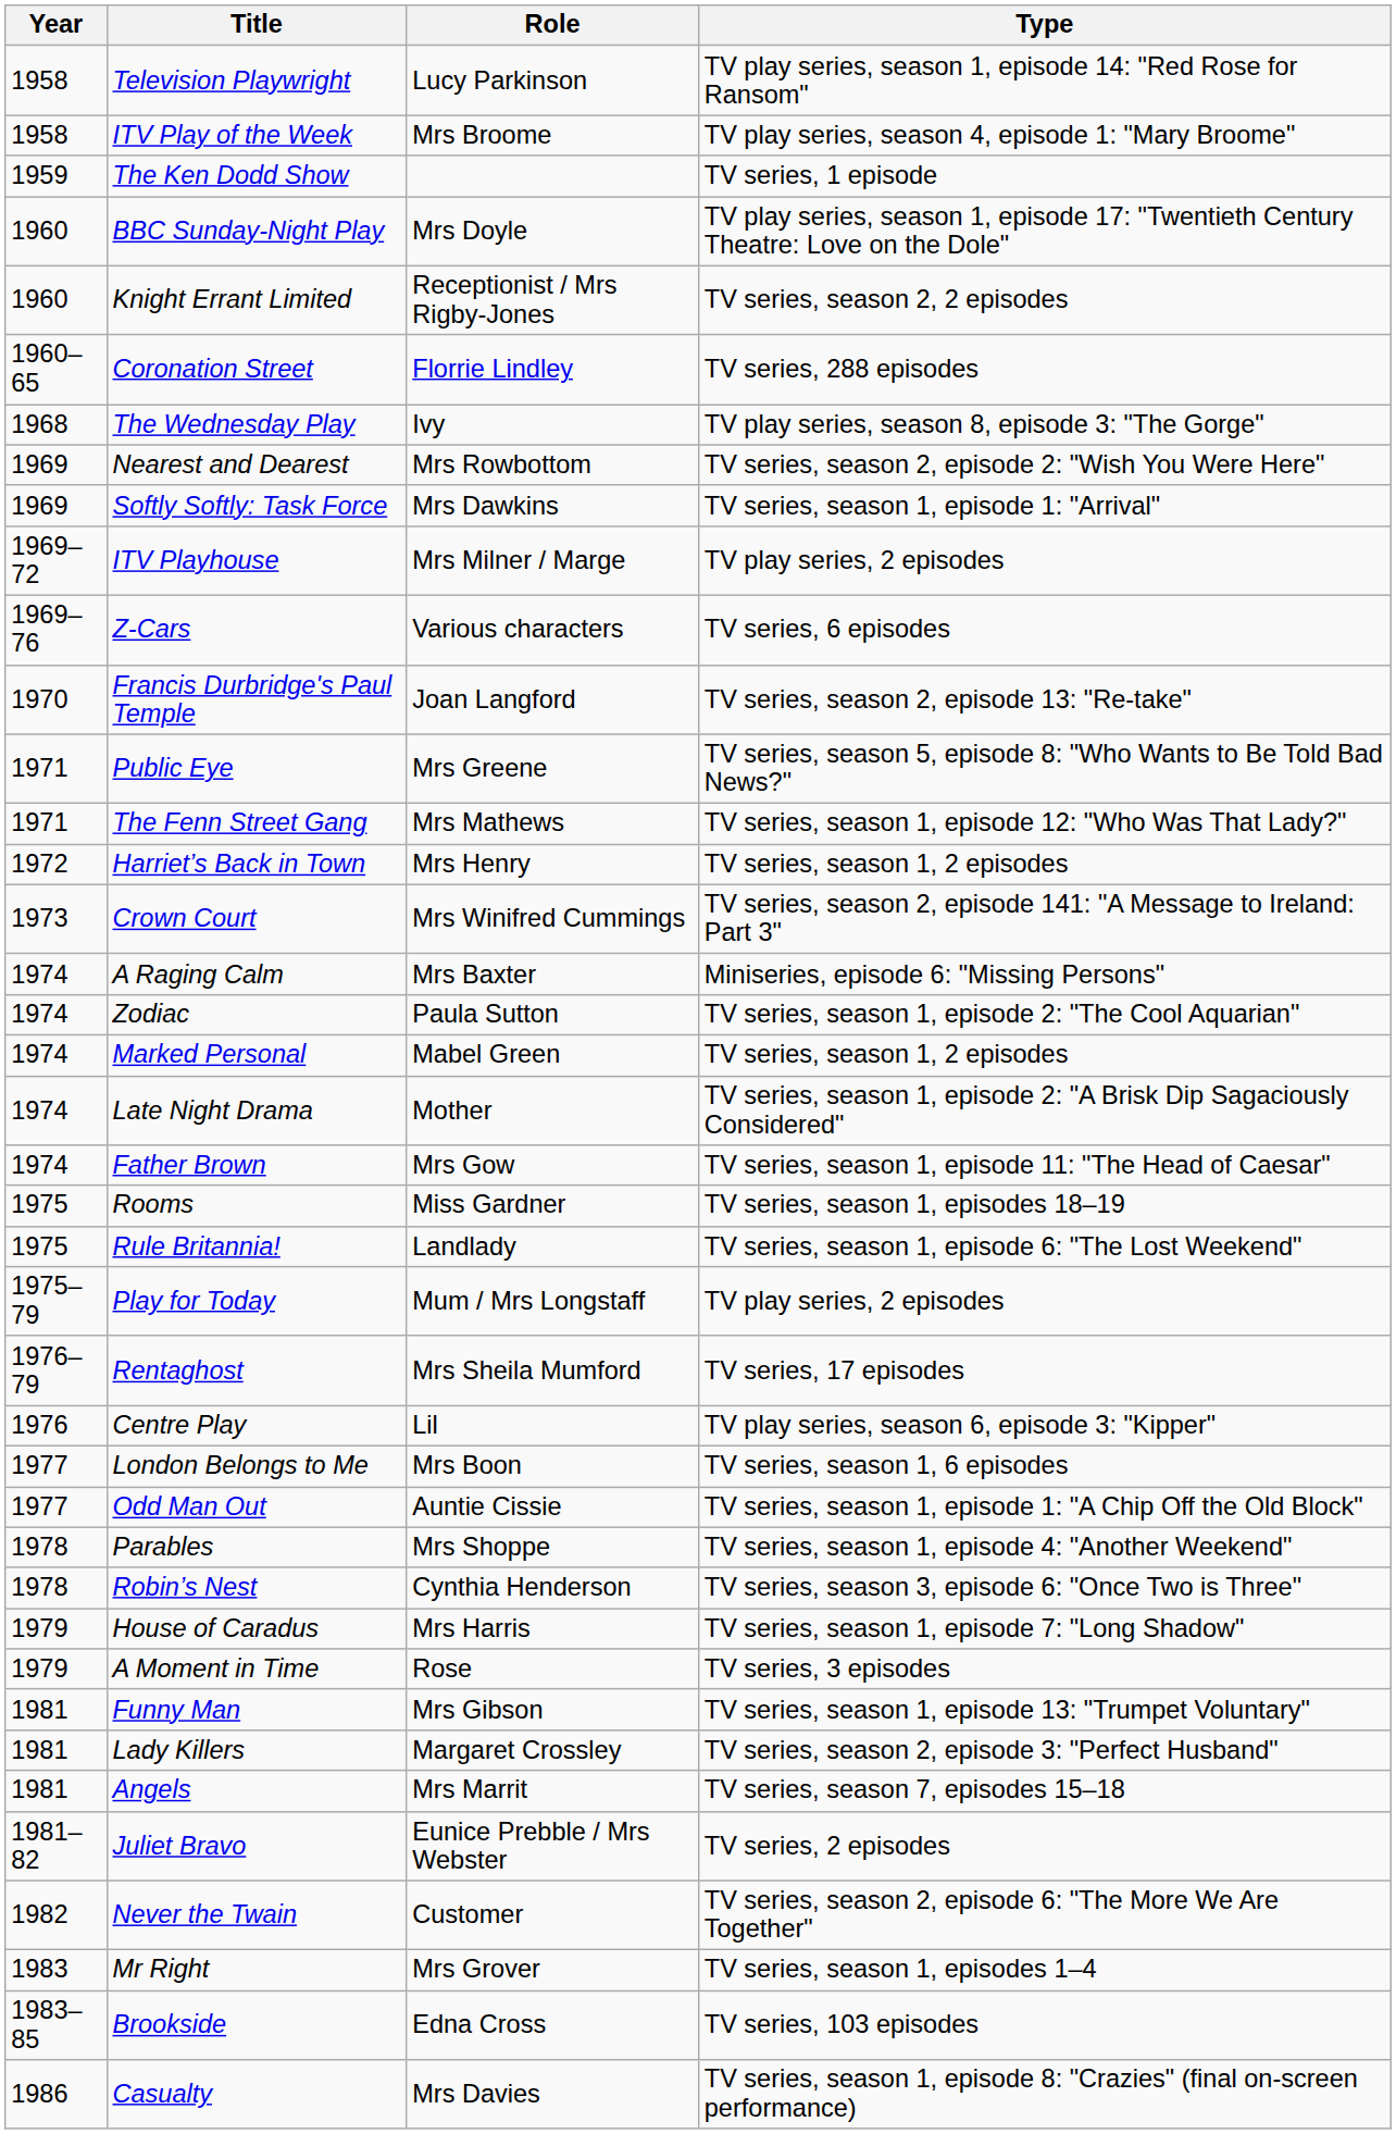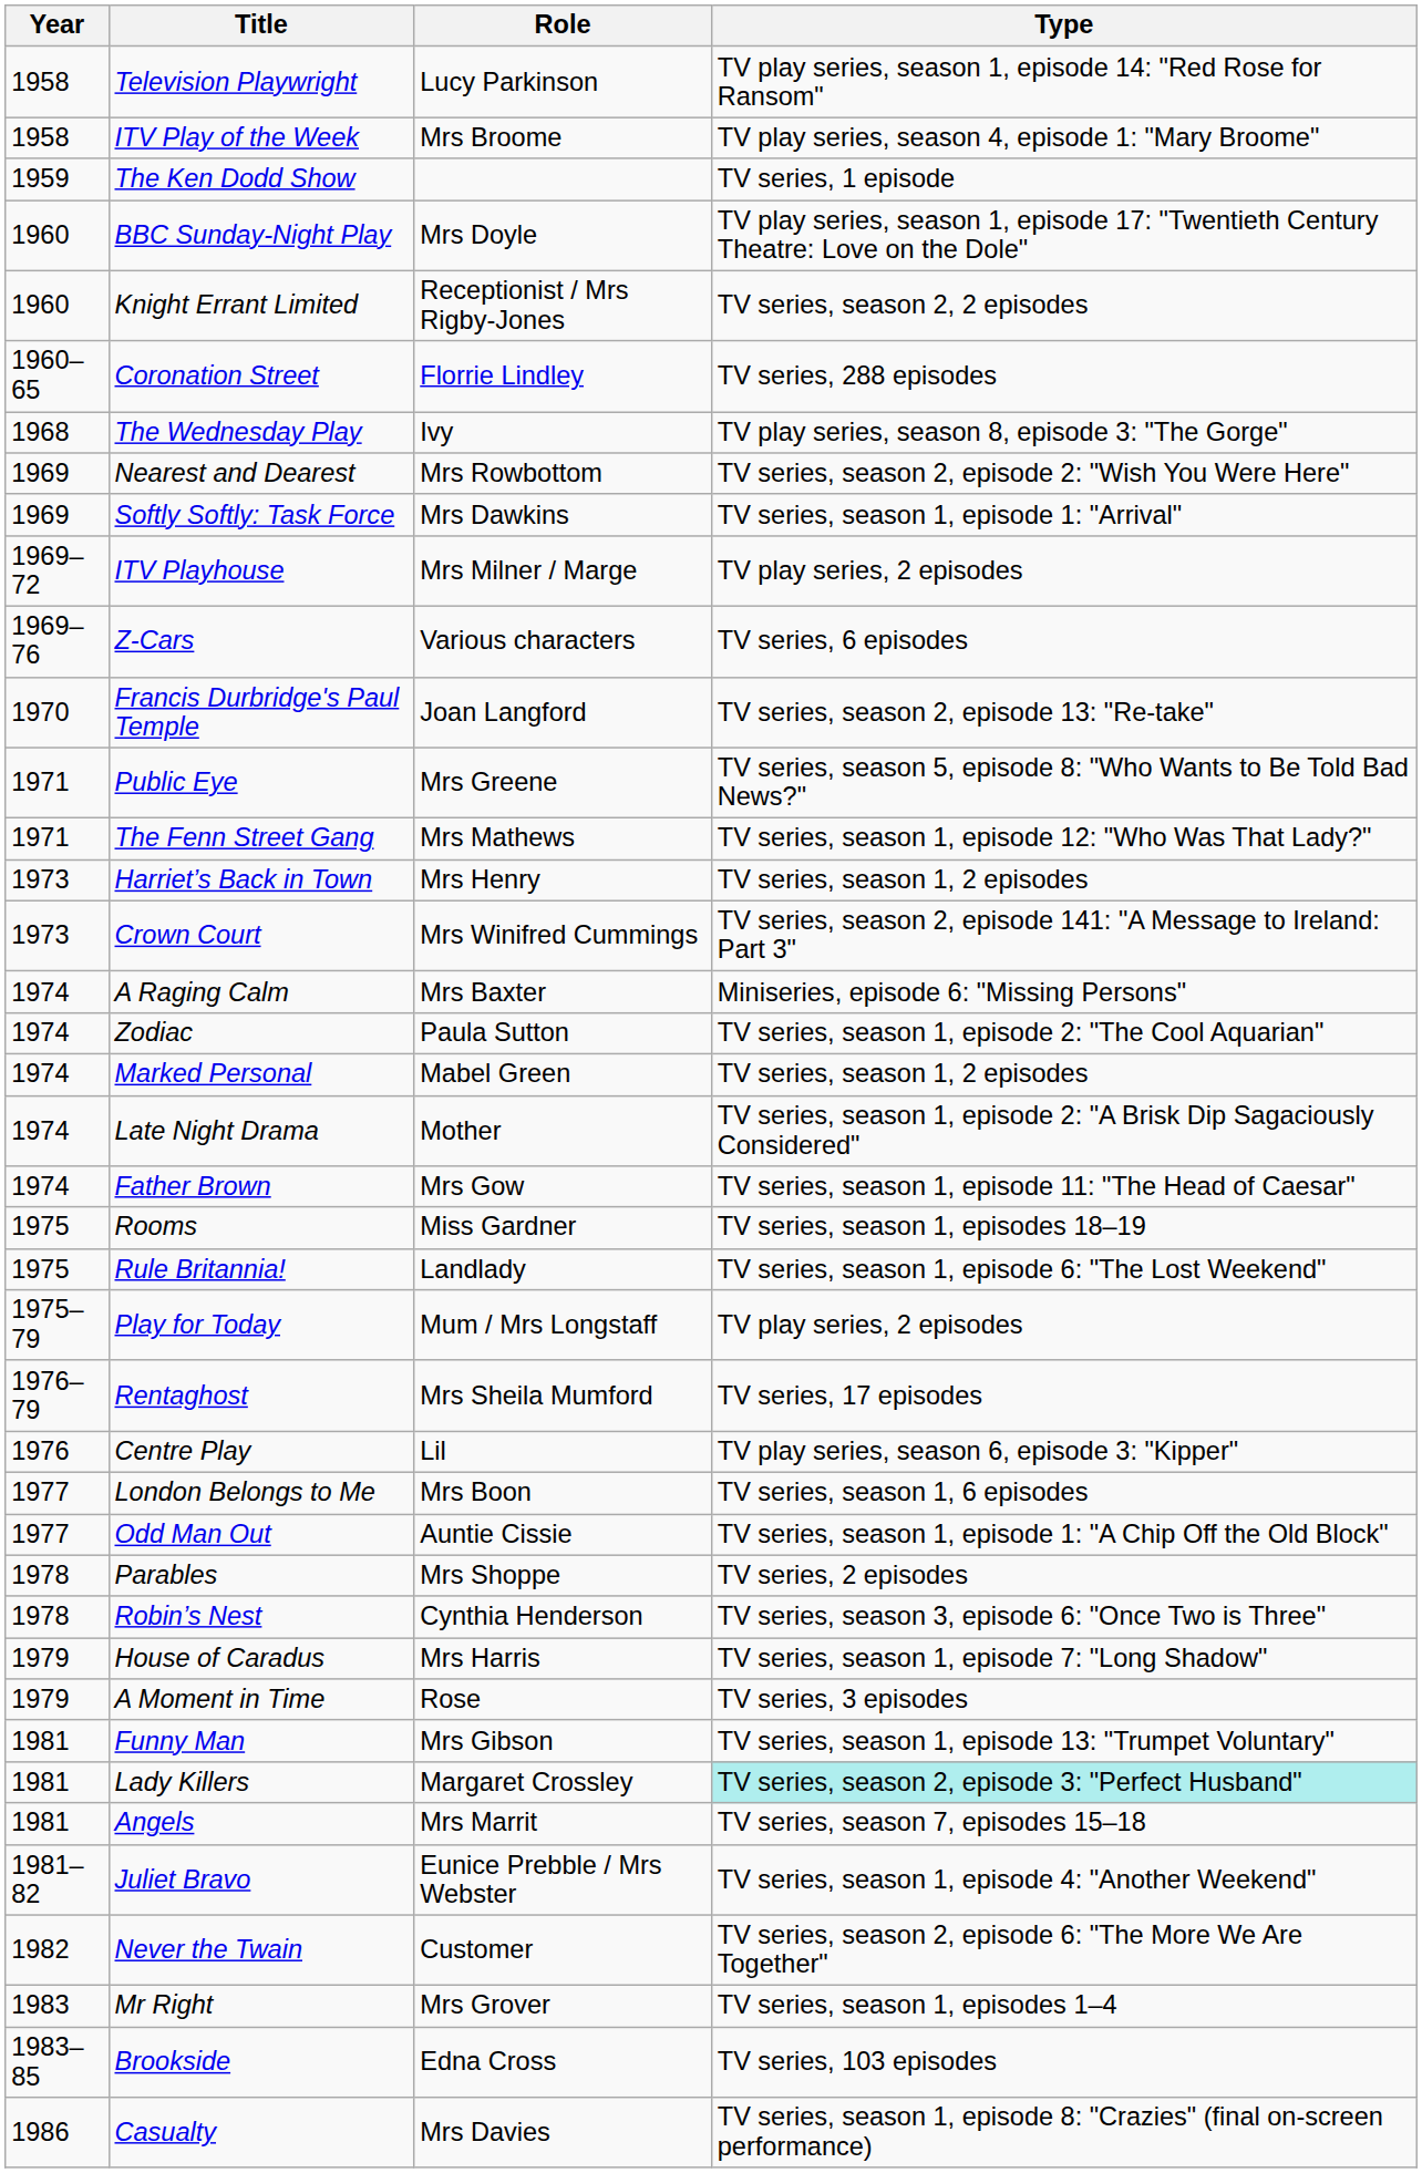 <table class="wikitable">
 <tr>
 <th>Year</th>
 <th>Title</th>
 <th>Role</th>
 <th>Type</th>
 </tr>
 <tr>
 <td>1958</td>
 <td><em><a href='#'>Television Playwright</a></em></td>
 <td>Lucy Parkinson</td>
 <td>TV play series, season 1, episode 14: "Red Rose for Ransom"</td>
 </tr>
 <tr>
 <td>1958</td>
 <td><em><a href='#'>ITV Play of the Week</a></em></td>
 <td>Mrs Broome</td>
 <td>TV play series, season 4, episode 1: "Mary Broome"</td>
 </tr>
 <tr>
 <td>1959</td>
 <td><em><a href='#'>The Ken Dodd Show</a></em></td>
 <td></td>
 <td>TV series, 1 episode</td>
 </tr>
 <tr>
 <td>1960</td>
 <td><em><a href='#'>BBC Sunday-Night Play</a></em></td>
 <td>Mrs Doyle</td>
 <td>TV play series, season 1, episode 17: "Twentieth Century Theatre: Love on the Dole"</td>
 </tr>
 <tr>
 <td>1960</td>
 <td><em>Knight Errant Limited</em></td>
 <td>Receptionist / Mrs Rigby-Jones</td>
 <td>TV series, season 2, 2 episodes</td>
 </tr>
 <tr>
 <td>1960–65</td>
 <td><em><a href='#'>Coronation Street</a></em></td>
 <td><a href='#'>Florrie Lindley</a></td>
 <td>TV series, 288 episodes</td>
 </tr>
 <tr>
 <td>1968</td>
 <td><em><a href='#'>The Wednesday Play</a></em></td>
 <td>Ivy</td>
 <td>TV play series, season 8, episode 3: "The Gorge"</td>
 </tr>
 <tr>
 <td>1969</td>
 <td><em>Nearest and Dearest</em></td>
 <td>Mrs Rowbottom</td>
 <td>TV series, season 2, episode 2: "Wish You Were Here"</td>
 </tr>
 <tr>
 <td>1969</td>
 <td><em><a href='#'>Softly Softly: Task Force</a></em></td>
 <td>Mrs Dawkins</td>
 <td>TV series, season 1, episode 1: "Arrival"</td>
 </tr>
 <tr>
 <td>1969–72</td>
 <td><em><a href='#'>ITV Playhouse</a></em></td>
 <td>Mrs Milner / Marge</td>
 <td>TV play series, 2 episodes</td>
 </tr>
 <tr>
 <td>1969–76</td>
 <td><em><a href='#'>Z-Cars</a></em></td>
 <td>Various characters</td>
 <td>TV series, 6 episodes</td>
 </tr>
 <tr>
 <td>1970</td>
 <td><em><a href='#'>Francis Durbridge's Paul Temple</a></em></td>
 <td>Joan Langford</td>
 <td>TV series, season 2, episode 13: "Re-take"</td>
 </tr>
 <tr>
 <td>1971</td>
 <td><em><a href='#'>Public Eye</a></em></td>
 <td>Mrs Greene</td>
 <td>TV series, season 5, episode 8: "Who Wants to Be Told Bad News?"</td>
 </tr>
 <tr>
 <td>1971</td>
 <td><em><a href='#'>The Fenn Street Gang</a></em></td>
 <td>Mrs Mathews</td>
 <td>TV series, season 1, episode 12: "Who Was That Lady?"</td>
 </tr>
 <tr>
-<td>1972</td>
+<td>1973</td>
 <td><em><a href='#'>Harriet’s Back in Town</a></em></td>
 <td>Mrs Henry</td>
 <td>TV series, season 1, 2 episodes</td>
 </tr>
 <tr>
 <td>1973</td>
 <td><em><a href='#'>Crown Court</a></em></td>
 <td>Mrs Winifred Cummings</td>
 <td>TV series, season 2, episode 141: "A Message to Ireland: Part 3"</td>
 </tr>
 <tr>
 <td>1974</td>
 <td><em>A Raging Calm</em></td>
 <td>Mrs Baxter</td>
 <td>Miniseries, episode 6: "Missing Persons"</td>
 </tr>
 <tr>
 <td>1974</td>
 <td><em>Zodiac</em></td>
 <td>Paula Sutton</td>
 <td>TV series, season 1, episode 2: "The Cool Aquarian"</td>
 </tr>
 <tr>
 <td>1974</td>
 <td><em><a href='#'>Marked Personal</a></em></td>
 <td>Mabel Green</td>
 <td>TV series, season 1, 2 episodes</td>
 </tr>
 <tr>
 <td>1974</td>
 <td><em>Late Night Drama</em></td>
 <td>Mother</td>
 <td>TV series, season 1, episode 2: "A Brisk Dip Sagaciously Considered"</td>
 </tr>
 <tr>
 <td>1974</td>
 <td><em><a href='#'> Father Brown</a></em></td>
 <td>Mrs Gow</td>
 <td>TV series, season 1, episode 11: "The Head of Caesar"</td>
 </tr>
 <tr>
 <td>1975</td>
 <td><em>Rooms</em></td>
 <td>Miss Gardner</td>
 <td>TV series, season 1, episodes 18–19</td>
 </tr>
 <tr>
 <td>1975</td>
 <td><em><a href='#'>Rule Britannia!</a></em></td>
 <td>Landlady</td>
 <td>TV series, season 1, episode 6: "The Lost Weekend"</td>
 </tr>
 <tr>
 <td>1975–79</td>
 <td><em><a href='#'>Play for Today</a></em></td>
 <td>Mum / Mrs Longstaff</td>
 <td>TV play series, 2 episodes</td>
 </tr>
 <tr>
 <td>1976–79</td>
 <td><em><a href='#'>Rentaghost</a></em></td>
 <td>Mrs Sheila Mumford</td>
 <td>TV series, 17 episodes</td>
 </tr>
 <tr>
 <td>1976</td>
 <td><em>Centre Play</em></td>
 <td>Lil</td>
 <td>TV play series, season 6, episode 3: "Kipper"</td>
 </tr>
 <tr>
 <td>1977</td>
 <td><em>London Belongs to Me</em></td>
 <td>Mrs Boon</td>
 <td>TV series, season 1, 6 episodes</td>
 </tr>
 <tr>
 <td>1977</td>
 <td><em><a href='#'> Odd Man Out</a></em></td>
 <td>Auntie Cissie</td>
 <td>TV series, season 1, episode 1: "A Chip Off the Old Block"</td>
 </tr>
 <tr>
 <td>1978</td>
 <td><em>Parables</em></td>
 <td>Mrs Shoppe</td>
-<td>TV series, season 1, episode 4: "Another Weekend"</td>
+<td>TV series, 2 episodes</td>
 </tr>
 <tr>
 <td>1978</td>
 <td><em><a href='#'>Robin’s Nest</a></em></td>
 <td>Cynthia Henderson</td>
 <td>TV series, season 3, episode 6: "Once Two is Three"</td>
 </tr>
 <tr>
 <td>1979</td>
 <td><em>House of Caradus</em></td>
 <td>Mrs Harris</td>
 <td>TV series, season 1, episode 7: "Long Shadow"</td>
 </tr>
 <tr>
 <td>1979</td>
 <td><em>A Moment in Time</em></td>
 <td>Rose</td>
 <td>TV series, 3 episodes</td>
 </tr>
 <tr>
 <td>1981</td>
 <td><em><a href='#'>Funny Man</a></em></td>
 <td>Mrs Gibson</td>
 <td>TV series, season 1, episode 13: "Trumpet Voluntary"</td>
 </tr>
 <tr>
 <td>1981</td>
 <td><em>Lady Killers</em></td>
 <td>Margaret Crossley</td>
-<td>TV series, season 2, episode 3: "Perfect Husband"</td>
+<td style="background: paleturquoise;">TV series, season 2, episode 3: "Perfect Husband"</td>
 </tr>
 <tr>
 <td>1981</td>
 <td><em><a href='#'>Angels</a></em></td>
 <td>Mrs Marrit</td>
 <td>TV series, season 7, episodes 15–18</td>
 </tr>
 <tr>
 <td>1981–82</td>
 <td><em><a href='#'>Juliet Bravo</a></em></td>
 <td>Eunice Prebble / Mrs Webster</td>
-<td>TV series, 2 episodes</td>
+<td>TV series, season 1, episode 4: "Another Weekend"</td>
 </tr>
 <tr>
 <td>1982</td>
 <td><em><a href='#'>Never the Twain</a></em></td>
 <td>Customer</td>
 <td>TV series, season 2, episode 6: "The More We Are Together"</td>
 </tr>
 <tr>
 <td>1983</td>
 <td><em>Mr Right</em></td>
 <td>Mrs Grover</td>
 <td>TV series, season 1, episodes 1–4</td>
 </tr>
 <tr>
 <td>1983–85</td>
 <td><em><a href='#'>Brookside</a></em></td>
 <td>Edna Cross</td>
 <td>TV series, 103 episodes</td>
 </tr>
 <tr>
 <td>1986</td>
 <td><em><a href='#'>Casualty</a></em></td>
 <td>Mrs Davies</td>
 <td>TV series, season 1, episode 8: "Crazies" (final on-screen performance)</td>
 </tr>
 </table>
